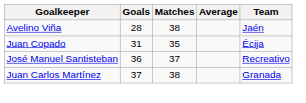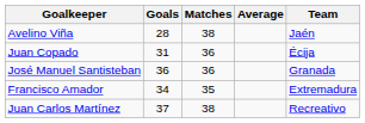 <table class="wikitable sortable">
 <tr>
 <th>Goalkeeper</th>
 <th>Goals</th>
 <th>Matches</th>
 <th>Average</th>
 <th>Team</th>
 </tr>
 <tr>
 <td> <a href='#'>Avelino Viña</a></td>
 <td align=center>28</td>
 <td align=center>38</td>
 <td align=center></td>
 <td><a href='#'>Jaén</a></td>
 </tr>
 <tr>
 <td> <a href='#'>Juan Copado</a></td>
 <td align=center>31</td>
-<td align=center>35</td>
+<td align=center>36</td>
 <td align=center></td>
 <td><a href='#'>Écija</a></td>
 </tr>
 <tr>
 <td> <a href='#'>José Manuel Santisteban</a></td>
 <td align=center>36</td>
-<td align=center>37</td>
+<td align=center>36</td>
 <td align=center></td>
-<td><a href='#'>Recreativo</a></td>
+<td><a href='#'>Granada</a></td>
+</tr>
+<tr>
+<td> <a href='#'>Francisco Amador</a></td>
+<td align=center>34</td>
+<td align=center>35</td>
+<td align=center></td>
+<td><a href='#'>Extremadura</a></td>
 </tr>
 <tr>
 <td> <a href='#'>Juan Carlos Martínez</a></td>
 <td align=center>37</td>
 <td align=center>38</td>
 <td align=center></td>
-<td><a href='#'>Granada</a></td>
+<td><a href='#'>Recreativo</a></td>
 </tr>
 </table>
